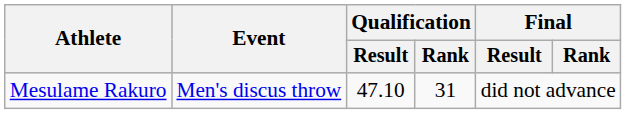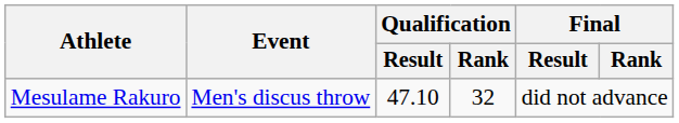 <table class=wikitable style="font-size:90%">
 <tr>
 <th rowspan="2">Athlete</th>
 <th rowspan="2">Event</th>
 <th colspan="2">Qualification</th>
 <th colspan="2">Final</th>
 </tr>
 <tr style="font-size:95%">
 <th>Result</th>
 <th>Rank</th>
 <th>Result</th>
 <th>Rank</th>
 </tr>
 <tr align=center>
 <td align=left><a href='#'>Mesulame Rakuro</a></td>
 <td align=left><a href='#'>Men's discus throw</a></td>
 <td>47.10</td>
-<td>31</td>
+<td>32</td>
 <td colspan=2>did not advance</td>
 </tr>
 </table>
